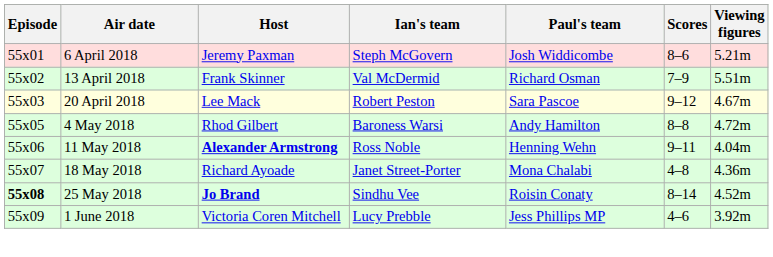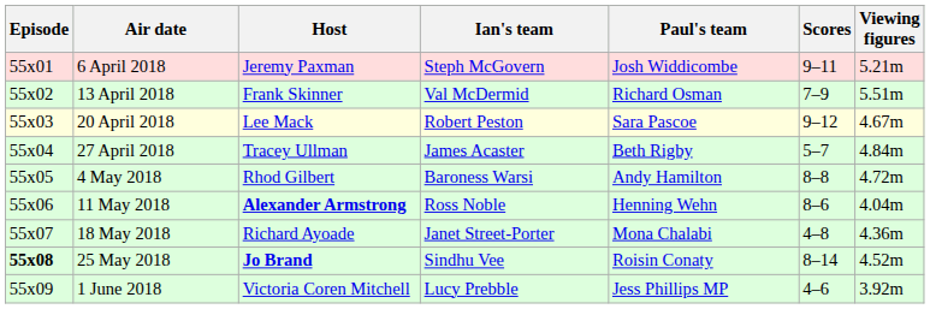 <table class="wikitable"  style="width:840px; background:#dfd;">
 <tr>
 <th style="width:5%;">Episode</th>
 <th style="width:21%;">Air date</th>
 <th style="width:22%;">Host</th>
 <th style="width:23%;">Ian's team</th>
 <th style="width:23%;">Paul's team</th>
 <th style="width:5%;">Scores</th>
 <th style="width:120%;">Viewing figures</th>
 </tr>
 <tr style="background:#fdd;">
 <td>55x01</td>
 <td>6 April 2018</td>
 <td><a href='#'>Jeremy Paxman</a></td>
 <td><a href='#'>Steph McGovern</a></td>
 <td><a href='#'>Josh Widdicombe</a></td>
-<td>8–6</td>
+<td>9–11</td>
 <td>5.21m</td>
 </tr>
 <tr>
 <td>55x02</td>
 <td>13 April 2018</td>
 <td><a href='#'>Frank Skinner</a></td>
 <td><a href='#'>Val McDermid</a></td>
 <td><a href='#'>Richard Osman</a></td>
 <td>7–9</td>
 <td>5.51m</td>
 </tr>
 <tr style="background:#ffd;">
 <td>55x03</td>
 <td>20 April 2018</td>
 <td><a href='#'>Lee Mack</a></td>
 <td><a href='#'>Robert Peston</a></td>
 <td><a href='#'>Sara Pascoe</a></td>
 <td>9–12</td>
 <td>4.67m</td>
 </tr>
 <tr>
+<td>55x04</td>
+<td>27 April 2018</td>
+<td><a href='#'>Tracey Ullman</a></td>
+<td><a href='#'>James Acaster</a></td>
+<td><a href='#'>Beth Rigby</a></td>
+<td>5–7</td>
+<td>4.84m</td>
+</tr>
+<tr>
 <td>55x05</td>
 <td>4 May 2018</td>
 <td><a href='#'>Rhod Gilbert</a></td>
 <td><a href='#'>Baroness Warsi</a></td>
 <td><a href='#'>Andy Hamilton</a></td>
 <td>8–8</td>
 <td>4.72m</td>
 </tr>
 <tr>
 <td>55x06</td>
 <td>11 May 2018</td>
 <td><strong><a href='#'>Alexander Armstrong</a></strong></td>
 <td><a href='#'>Ross Noble</a></td>
 <td><a href='#'>Henning Wehn</a></td>
-<td>9–11</td>
+<td>8–6</td>
 <td>4.04m</td>
 </tr>
 <tr>
 <td>55x07</td>
 <td>18 May 2018</td>
 <td><a href='#'>Richard Ayoade</a></td>
 <td><a href='#'>Janet Street-Porter</a></td>
 <td><a href='#'>Mona Chalabi</a></td>
 <td>4–8</td>
 <td>4.36m</td>
 </tr>
 <tr>
 <td><strong>55x08</strong></td>
 <td>25 May 2018</td>
 <td><strong><a href='#'>Jo Brand</a></strong></td>
 <td><a href='#'>Sindhu Vee</a></td>
 <td><a href='#'>Roisin Conaty</a></td>
 <td>8–14</td>
 <td>4.52m</td>
 </tr>
 <tr>
 <td>55x09</td>
 <td>1 June 2018</td>
 <td><a href='#'>Victoria Coren Mitchell</a></td>
 <td><a href='#'>Lucy Prebble</a></td>
 <td><a href='#'>Jess Phillips MP</a></td>
 <td>4–6</td>
 <td>3.92m</td>
 </tr>
 </table>
